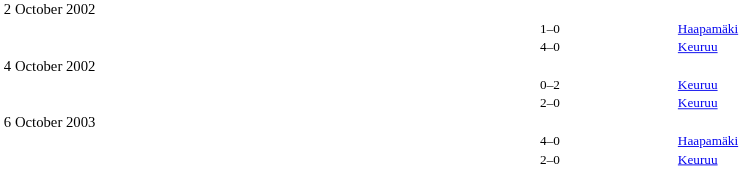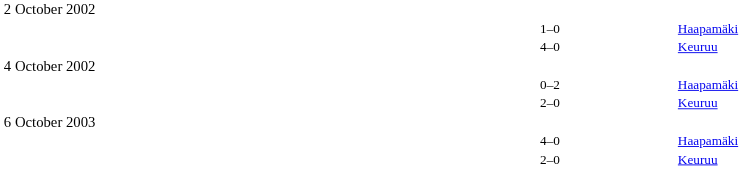 <table style="width:100%;" cellspacing="1">
 <tr>
 <th width=25%></th>
 <th width=10%></th>
 <th></th>
 </tr>
 <tr>
 <td>2 October 2002</td>
 </tr>
 <tr style=font-size:90%>
 <td align=right></td>
 <td align=center>1–0</td>
 <td></td>
 <td><a href='#'>Haapamäki</a></td>
 </tr>
 <tr style=font-size:90%>
 <td align=right></td>
 <td align=center>4–0</td>
 <td></td>
 <td><a href='#'>Keuruu</a></td>
 </tr>
 <tr>
 <td>4 October 2002</td>
 </tr>
 <tr style=font-size:90%>
 <td align=right></td>
 <td align=center>0–2</td>
 <td></td>
-<td><a href='#'>Keuruu</a></td>
+<td><a href='#'>Haapamäki</a></td>
 </tr>
 <tr style=font-size:90%>
 <td align=right></td>
 <td align=center>2–0</td>
 <td></td>
 <td><a href='#'>Keuruu</a></td>
 </tr>
 <tr>
 <td>6 October 2003</td>
 </tr>
 <tr style=font-size:90%>
 <td align=right></td>
 <td align=center>4–0</td>
 <td></td>
 <td><a href='#'>Haapamäki</a></td>
 </tr>
 <tr style=font-size:90%>
 <td align=right></td>
 <td align=center>2–0</td>
 <td></td>
 <td><a href='#'>Keuruu</a></td>
 </tr>
 </table>
